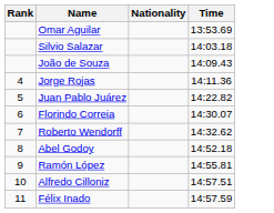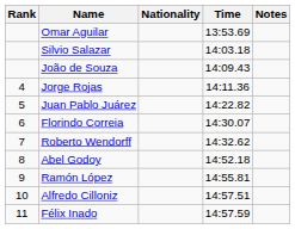 <table class="wikitable sortable" style="text-align:center">
 <tr>
 <th>Rank</th>
 <th>Name</th>
 <th>Nationality</th>
 <th>Time</th>
+<th>Notes</th>
 </tr>
 <tr>
 <td></td>
 <td align=left><a href='#'>Omar Aguilar</a></td>
 <td align=left></td>
 <td>13:53.69</td>
+<td></td>
 </tr>
 <tr>
 <td></td>
 <td align=left><a href='#'>Silvio Salazar</a></td>
 <td align=left></td>
 <td>14:03.18</td>
+<td></td>
 </tr>
 <tr>
 <td></td>
 <td align=left><a href='#'>João de Souza</a></td>
 <td align=left></td>
 <td>14:09.43</td>
+<td></td>
 </tr>
 <tr>
 <td>4</td>
 <td align=left><a href='#'>Jorge Rojas</a></td>
 <td align=left></td>
 <td>14:11.36</td>
+<td></td>
 </tr>
 <tr>
 <td>5</td>
 <td align=left><a href='#'>Juan Pablo Juárez</a></td>
 <td align=left></td>
 <td>14:22.82</td>
+<td></td>
 </tr>
 <tr>
 <td>6</td>
 <td align=left><a href='#'>Florindo Correia</a></td>
 <td align=left></td>
 <td>14:30.07</td>
+<td></td>
 </tr>
 <tr>
 <td>7</td>
 <td align=left><a href='#'>Roberto Wendorff</a></td>
 <td align=left></td>
 <td>14:32.62</td>
+<td></td>
 </tr>
 <tr>
 <td>8</td>
 <td align=left><a href='#'>Abel Godoy</a></td>
 <td align=left></td>
 <td>14:52.18</td>
+<td></td>
 </tr>
 <tr>
 <td>9</td>
 <td align=left><a href='#'>Ramón López</a></td>
 <td align=left></td>
 <td>14:55.81</td>
+<td></td>
 </tr>
 <tr>
 <td>10</td>
 <td align=left><a href='#'>Alfredo Cilloniz</a></td>
 <td align=left></td>
 <td>14:57.51</td>
+<td></td>
 </tr>
 <tr>
 <td>11</td>
 <td align=left><a href='#'>Félix Inado</a></td>
 <td align=left></td>
 <td>14:57.59</td>
+<td></td>
 </tr>
 </table>
